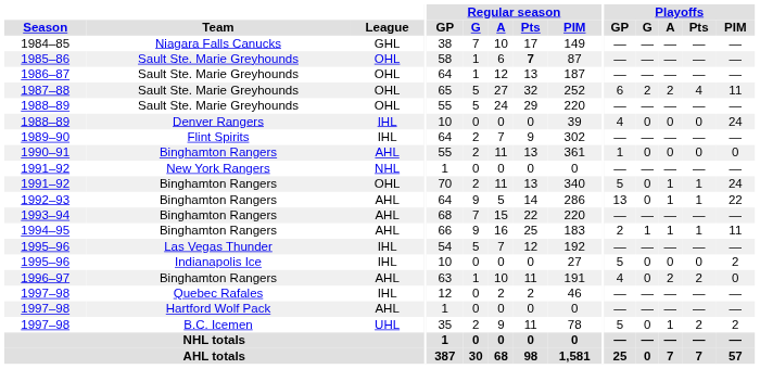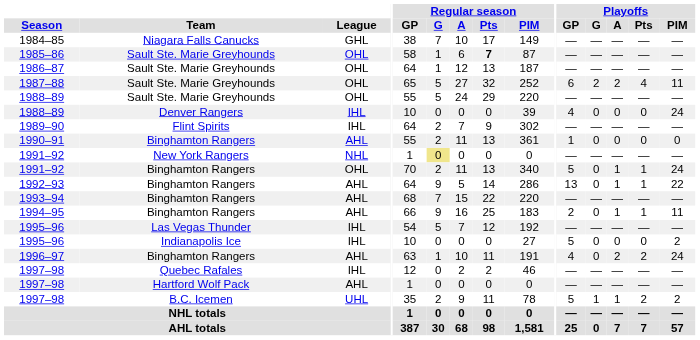 <table border="0" cellpadding="1" cellspacing="0" style="text-align:center; width:60em">
 <tr bgcolor="#e0e0e0">
 <th colspan="3" bgcolor="#ffffff"></th>
 <th rowspan="99" bgcolor="#ffffff"></th>
 <th colspan="5"><a href='#'>Regular season</a></th>
 <th rowspan="99" bgcolor="#ffffff"></th>
 <th colspan="5"><a href='#'>Playoffs</a></th>
 </tr>
 <tr bgcolor="#e0e0e0">
 <th><a href='#'>Season</a></th>
 <th>Team</th>
 <th>League</th>
 <th>GP</th>
 <th><a href='#'>G</a></th>
 <th><a href='#'>A</a></th>
 <th><a href='#'>Pts</a></th>
 <th><a href='#'>PIM</a></th>
 <th>GP</th>
 <th>G</th>
 <th>A</th>
 <th>Pts</th>
 <th>PIM</th>
 </tr>
 <tr>
 <td>1984–85</td>
 <td><a href='#'>Niagara Falls Canucks</a></td>
 <td>GHL</td>
 <td>38</td>
 <td>7</td>
 <td>10</td>
 <td>17</td>
 <td>149</td>
 <td>—</td>
 <td>—</td>
 <td>—</td>
 <td>—</td>
 <td>—</td>
 </tr>
 <tr bgcolor="#f0f0f0">
 <td><a href='#'>1985–86</a></td>
 <td><a href='#'>Sault Ste. Marie Greyhounds</a></td>
 <td><a href='#'>OHL</a></td>
 <td>58</td>
 <td>1</td>
 <td>6</td>
 <td><strong>7</strong></td>
 <td>87</td>
 <td>—</td>
 <td>—</td>
 <td>—</td>
 <td>—</td>
 <td>—</td>
 </tr>
 <tr>
 <td><a href='#'>1986–87</a></td>
 <td>Sault Ste. Marie Greyhounds</td>
 <td>OHL</td>
 <td>64</td>
 <td>1</td>
 <td>12</td>
 <td>13</td>
 <td>187</td>
 <td>—</td>
 <td>—</td>
 <td>—</td>
 <td>—</td>
 <td>—</td>
 </tr>
 <tr bgcolor="#f0f0f0">
 <td><a href='#'>1987–88</a></td>
 <td>Sault Ste. Marie Greyhounds</td>
 <td>OHL</td>
 <td>65</td>
 <td>5</td>
 <td>27</td>
 <td>32</td>
 <td>252</td>
 <td>6</td>
 <td>2</td>
 <td>2</td>
 <td>4</td>
 <td>11</td>
 </tr>
 <tr>
 <td><a href='#'>1988–89</a></td>
 <td>Sault Ste. Marie Greyhounds</td>
 <td>OHL</td>
 <td>55</td>
 <td>5</td>
 <td>24</td>
 <td>29</td>
 <td>220</td>
 <td>—</td>
 <td>—</td>
 <td>—</td>
 <td>—</td>
 <td>—</td>
 </tr>
 <tr bgcolor="#f0f0f0">
 <td><a href='#'>1988–89</a></td>
 <td><a href='#'>Denver Rangers</a></td>
 <td><a href='#'>IHL</a></td>
 <td>10</td>
 <td>0</td>
 <td>0</td>
 <td>0</td>
 <td>39</td>
 <td>4</td>
 <td>0</td>
 <td>0</td>
 <td>0</td>
 <td>24</td>
 </tr>
 <tr>
 <td><a href='#'>1989–90</a></td>
 <td><a href='#'>Flint Spirits</a></td>
 <td>IHL</td>
 <td>64</td>
 <td>2</td>
 <td>7</td>
 <td>9</td>
 <td>302</td>
 <td>—</td>
 <td>—</td>
 <td>—</td>
 <td>—</td>
 <td>—</td>
 </tr>
 <tr bgcolor="#f0f0f0">
 <td><a href='#'>1990–91</a></td>
 <td><a href='#'>Binghamton Rangers</a></td>
 <td><a href='#'>AHL</a></td>
 <td>55</td>
 <td>2</td>
 <td>11</td>
 <td>13</td>
 <td>361</td>
 <td>1</td>
 <td>0</td>
 <td>0</td>
 <td>0</td>
 <td>0</td>
 </tr>
 <tr>
 <td><a href='#'>1991–92</a></td>
 <td><a href='#'>New York Rangers</a></td>
 <td><a href='#'>NHL</a></td>
 <td>1</td>
-<td>0</td>
+<td style="background: khaki;">0</td>
 <td>0</td>
 <td>0</td>
 <td>0</td>
 <td>—</td>
 <td>—</td>
 <td>—</td>
 <td>—</td>
 <td>—</td>
 </tr>
 <tr bgcolor="#f0f0f0">
 <td><a href='#'>1991–92</a></td>
 <td>Binghamton Rangers</td>
 <td>OHL</td>
 <td>70</td>
 <td>2</td>
 <td>11</td>
 <td>13</td>
 <td>340</td>
 <td>5</td>
 <td>0</td>
 <td>1</td>
 <td>1</td>
 <td>24</td>
 </tr>
 <tr>
 <td><a href='#'>1992–93</a></td>
 <td>Binghamton Rangers</td>
 <td>AHL</td>
 <td>64</td>
 <td>9</td>
 <td>5</td>
 <td>14</td>
 <td>286</td>
 <td>13</td>
 <td>0</td>
 <td>1</td>
 <td>1</td>
 <td>22</td>
 </tr>
 <tr bgcolor="#f0f0f0">
 <td><a href='#'>1993–94</a></td>
 <td>Binghamton Rangers</td>
 <td>AHL</td>
 <td>68</td>
 <td>7</td>
 <td>15</td>
 <td>22</td>
 <td>220</td>
 <td>—</td>
 <td>—</td>
 <td>—</td>
 <td>—</td>
 <td>—</td>
 </tr>
 <tr>
 <td><a href='#'>1994–95</a></td>
 <td>Binghamton Rangers</td>
 <td>AHL</td>
 <td>66</td>
 <td>9</td>
 <td>16</td>
 <td>25</td>
 <td>183</td>
 <td>2</td>
-<td>1</td>
+<td>0</td>
 <td>1</td>
 <td>1</td>
 <td>11</td>
 </tr>
 <tr bgcolor="#f0f0f0">
 <td><a href='#'>1995–96</a></td>
 <td><a href='#'>Las Vegas Thunder</a></td>
 <td>IHL</td>
 <td>54</td>
 <td>5</td>
 <td>7</td>
 <td>12</td>
 <td>192</td>
 <td>—</td>
 <td>—</td>
 <td>—</td>
 <td>—</td>
 <td>—</td>
 </tr>
 <tr>
 <td><a href='#'>1995–96</a></td>
 <td><a href='#'>Indianapolis Ice</a></td>
 <td>IHL</td>
 <td>10</td>
 <td>0</td>
 <td>0</td>
 <td>0</td>
 <td>27</td>
 <td>5</td>
 <td>0</td>
 <td>0</td>
 <td>0</td>
 <td>2</td>
 </tr>
 <tr bgcolor="#f0f0f0">
 <td><a href='#'>1996–97</a></td>
 <td>Binghamton Rangers</td>
 <td>AHL</td>
 <td>63</td>
 <td>1</td>
 <td>10</td>
 <td>11</td>
 <td>191</td>
 <td>4</td>
 <td>0</td>
 <td>2</td>
 <td>2</td>
-<td>0</td>
+<td>24</td>
 </tr>
 <tr>
 <td><a href='#'>1997–98</a></td>
 <td><a href='#'>Quebec Rafales</a></td>
 <td>IHL</td>
 <td>12</td>
 <td>0</td>
 <td>2</td>
 <td>2</td>
 <td>46</td>
 <td>—</td>
 <td>—</td>
 <td>—</td>
 <td>—</td>
 <td>—</td>
 </tr>
 <tr bgcolor="#f0f0f0">
 <td><a href='#'>1997–98</a></td>
 <td><a href='#'>Hartford Wolf Pack</a></td>
 <td>AHL</td>
 <td>1</td>
 <td>0</td>
 <td>0</td>
 <td>0</td>
 <td>0</td>
 <td>—</td>
 <td>—</td>
 <td>—</td>
 <td>—</td>
 <td>—</td>
 </tr>
 <tr>
 <td><a href='#'>1997–98</a></td>
 <td><a href='#'>B.C. Icemen</a></td>
 <td><a href='#'>UHL</a></td>
 <td>35</td>
 <td>2</td>
 <td>9</td>
 <td>11</td>
 <td>78</td>
 <td>5</td>
-<td>0</td>
+<td>1</td>
 <td>1</td>
 <td>2</td>
 <td>2</td>
 </tr>
 <tr>
 </tr>
 <tr ALIGN="center" bgcolor="#e0e0e0">
 <th colspan="3">NHL totals</th>
 <th ALIGN="center">1</th>
 <th ALIGN="center">0</th>
 <th ALIGN="center">0</th>
 <th ALIGN="center">0</th>
 <th ALIGN="center">0</th>
 <th ALIGN="center">—</th>
 <th ALIGN="center">—</th>
 <th ALIGN="center">—</th>
 <th ALIGN="center">—</th>
 <th ALIGN="center">—</th>
 </tr>
 <tr>
 </tr>
 <tr ALIGN="center" bgcolor="#e0e0e0">
 <th colspan="3">AHL totals</th>
 <th ALIGN="center">387</th>
 <th ALIGN="center">30</th>
 <th ALIGN="center">68</th>
 <th ALIGN="center">98</th>
 <th ALIGN="center">1,581</th>
 <th ALIGN="center">25</th>
 <th ALIGN="center">0</th>
 <th ALIGN="center">7</th>
 <th ALIGN="center">7</th>
 <th ALIGN="center">57</th>
 </tr>
 </table>
